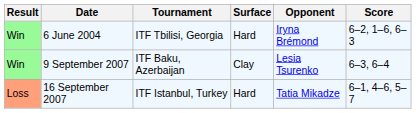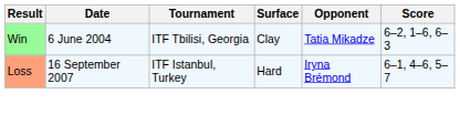 <table class="sortable wikitable" style=font-size:97%>
 <tr>
 <th>Result</th>
 <th>Date</th>
 <th>Tournament</th>
 <th>Surface</th>
 <th>Opponent</th>
 <th class="unsortable">Score</th>
 </tr>
 <tr style="background:#f0f8ff;">
 <td bgcolor=98FB98>Win</td>
 <td>6 June 2004</td>
 <td>ITF Tbilisi, Georgia</td>
-<td>Hard</td>
-<td> <a href='#'>Iryna Brémond</a></td>
+<td>Clay</td>
+<td> <a href='#'>Tatia Mikadze</a></td>
 <td>6–2, 1–6, 6–3</td>
-</tr>
-<tr style="background:#f0f8ff;">
-<td bgcolor=98FB98>Win</td>
-<td>9 September 2007</td>
-<td>ITF Baku, Azerbaijan</td>
-<td>Clay</td>
-<td> <a href='#'>Lesia Tsurenko</a></td>
-<td>6–3, 6–4</td>
 </tr>
 <tr style="background:#f0f8ff;">
 <td style="background:#ffa07a;">Loss</td>
 <td>16 September 2007</td>
 <td>ITF Istanbul, Turkey</td>
 <td>Hard</td>
-<td> <a href='#'>Tatia Mikadze</a></td>
+<td> <a href='#'>Iryna Brémond</a></td>
 <td>6–1, 4–6, 5–7</td>
 </tr>
 </table>
